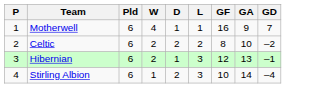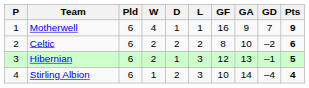 <table class="wikitable" style="text-align: center;">
 <tr>
 <th width=30>P</th>
 <th width=140>Team</th>
 <th width=30>Pld</th>
 <th width=30>W</th>
 <th width=30>D</th>
 <th width=30>L</th>
 <th width=30>GF</th>
 <th width=30>GA</th>
 <th width=30>GD</th>
+<th width=30>Pts</th>
 </tr>
 <tr>
 <td>1</td>
 <td align=left><a href='#'>Motherwell</a></td>
 <td>6</td>
 <td>4</td>
 <td>1</td>
 <td>1</td>
 <td>16</td>
 <td>9</td>
 <td>7</td>
+<td><strong>9</strong></td>
 </tr>
 <tr>
 <td>2</td>
 <td align=left><a href='#'>Celtic</a></td>
 <td>6</td>
 <td>2</td>
 <td>2</td>
 <td>2</td>
 <td>8</td>
 <td>10</td>
 <td>–2</td>
+<td><strong>6</strong></td>
 </tr>
 <tr style="background:#ccffcc;">
 <td>3</td>
 <td align=left><a href='#'>Hibernian</a></td>
 <td>6</td>
 <td>2</td>
 <td>1</td>
 <td>3</td>
 <td>12</td>
 <td>13</td>
 <td>–1</td>
+<td><strong>5</strong></td>
 </tr>
 <tr>
 <td>4</td>
 <td align=left><a href='#'>Stirling Albion</a></td>
 <td>6</td>
 <td>1</td>
 <td>2</td>
 <td>3</td>
 <td>10</td>
 <td>14</td>
 <td>–4</td>
+<td><strong>4</strong></td>
 </tr>
 </table>
